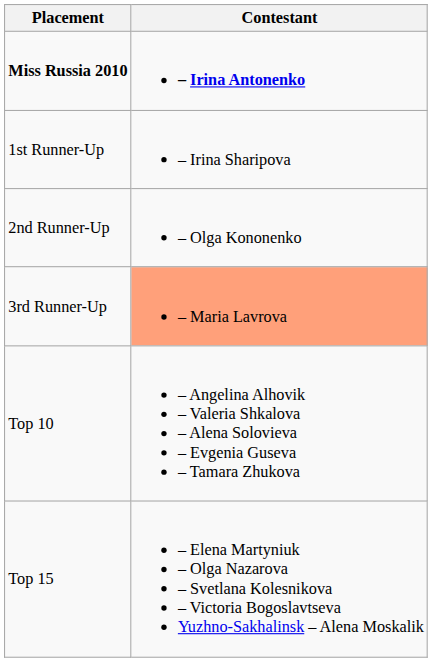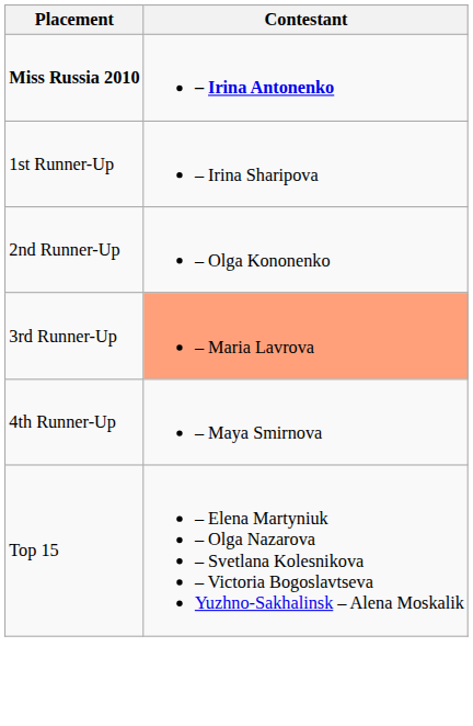 <table class="wikitable sortable" style="font-size: 95%;">
 <tr>
 <th>Placement</th>
 <th>Contestant</th>
 </tr>
 <tr>
 <td><strong>Miss Russia 2010</strong></td>
 <td><br><ul><li><strong> – <a href='#'>Irina Antonenko</a></strong></li></ul></td>
 </tr>
 <tr>
 <td>1st Runner-Up</td>
 <td><br><ul><li> – Irina Sharipova</li></ul></td>
 </tr>
 <tr>
 <td>2nd Runner-Up</td>
 <td><br><ul><li> – Olga Kononenko</li></ul></td>
 </tr>
 <tr>
 <td>3rd Runner-Up</td>
 <td style="background: lightsalmon;"><br><ul><li> – Maria Lavrova</li></ul></td>
 </tr>
 <tr>
-<td>Top 10</td>
-<td><br><ul><li> – Angelina Alhovik</li><li> – Valeria Shkalova</li><li> – Alena Solovieva</li><li> – Evgenia Guseva</li><li> – Tamara Zhukova</li></ul></td>
+<td>4th Runner-Up</td>
+<td><br><ul><li> – Maya Smirnova</li></ul></td>
 </tr>
 <tr>
 <td>Top 15</td>
 <td><br><ul><li> – Elena Martyniuk</li><li> – Olga Nazarova</li><li> – Svetlana Kolesnikova</li><li> – Victoria Bogoslavtseva</li><li>  <a href='#'>Yuzhno-Sakhalinsk</a> – Alena Moskalik</li></ul></td>
 </tr>
 </table>
